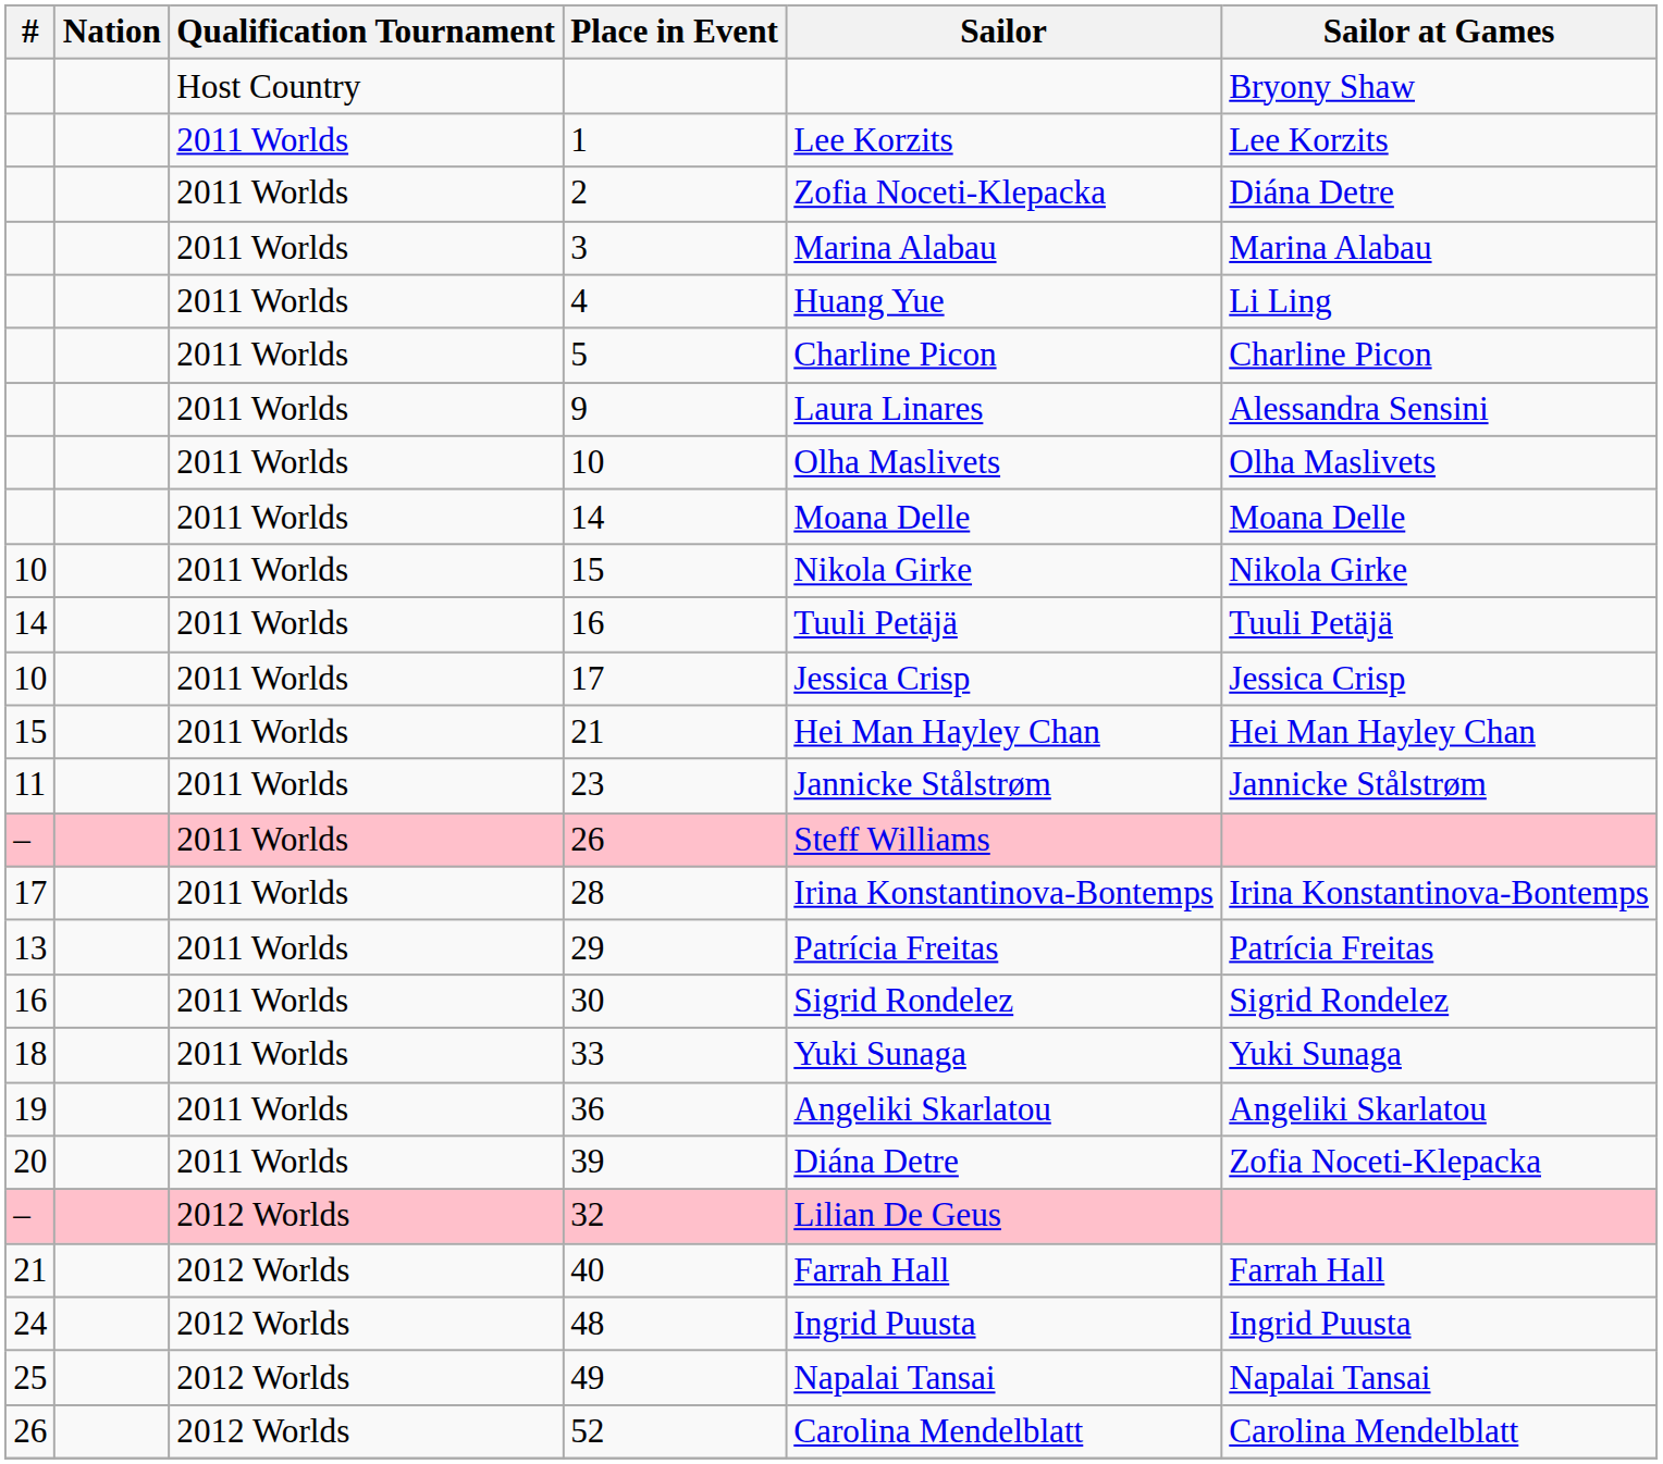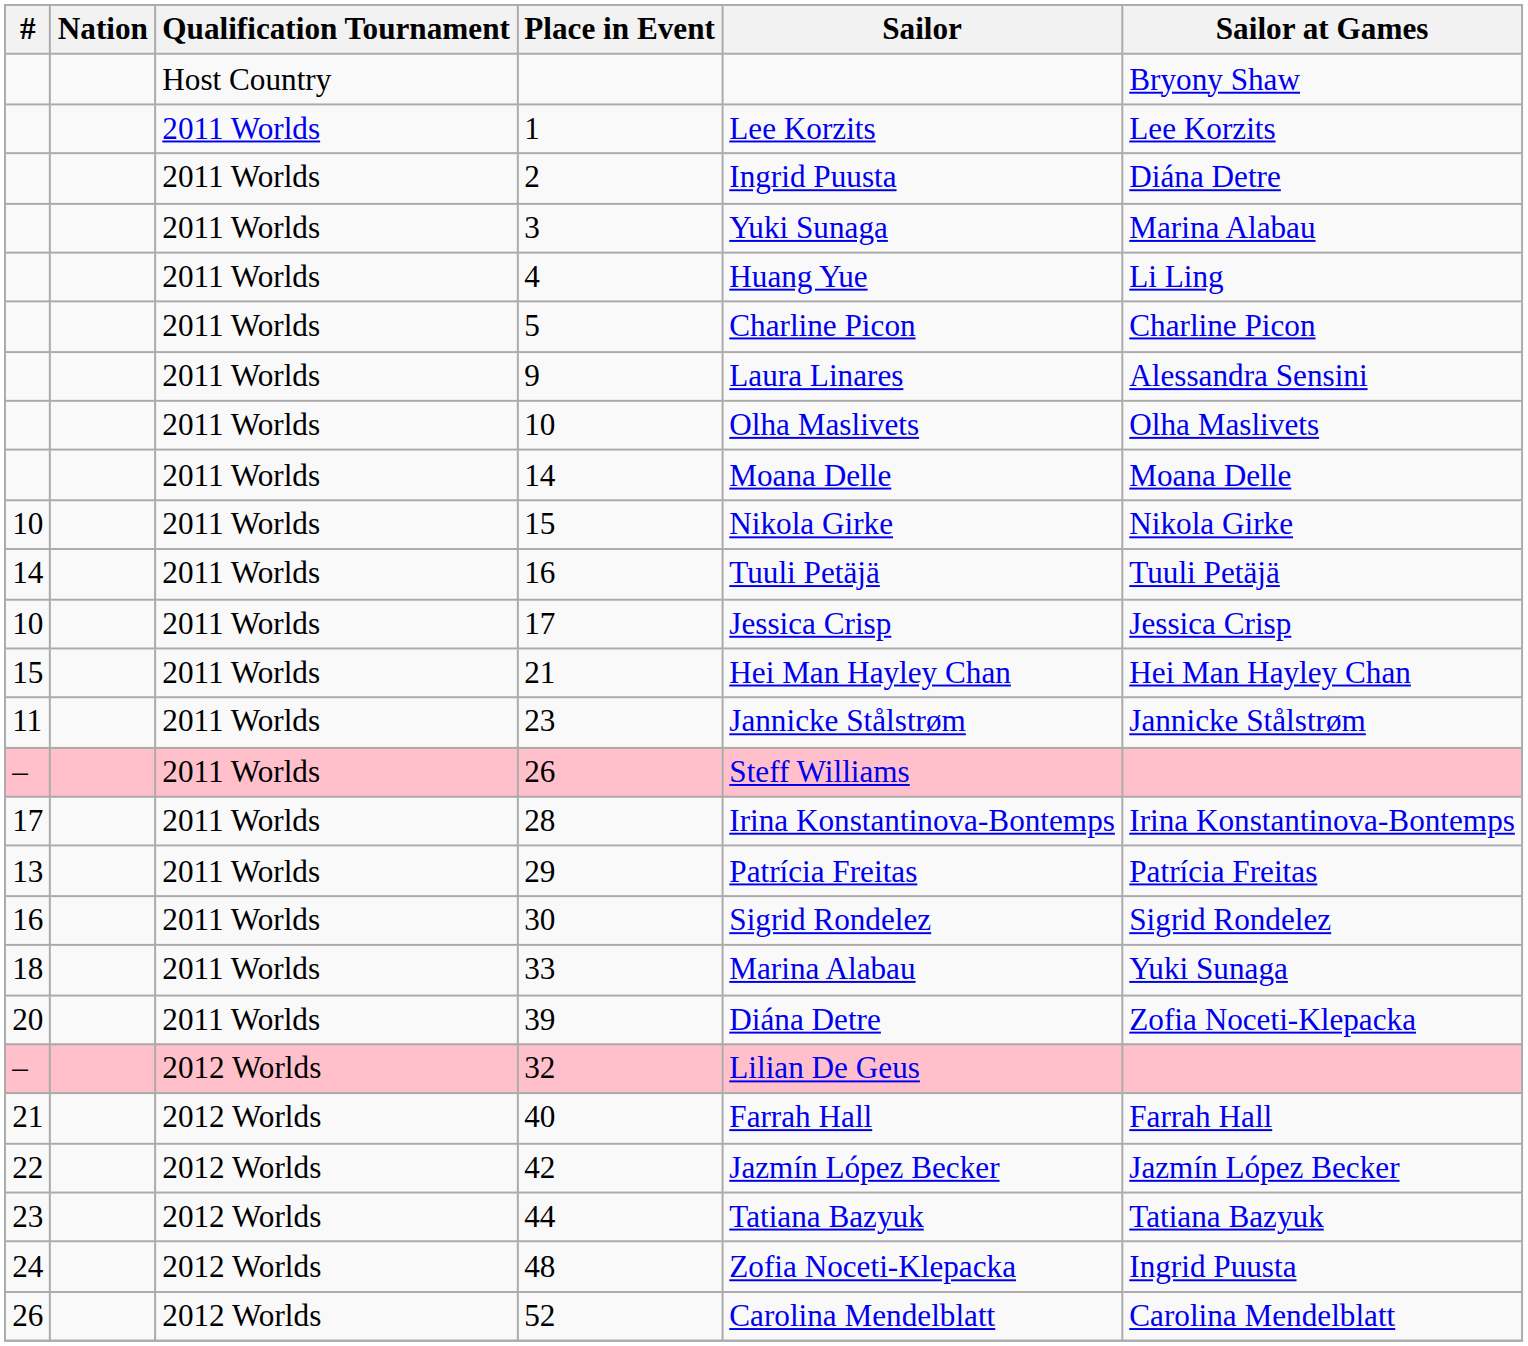 <table class="sortable wikitable">
 <tr>
 <th>#</th>
 <th>Nation</th>
 <th>Qualification Tournament</th>
 <th>Place in Event</th>
 <th>Sailor</th>
 <th>Sailor at Games</th>
 </tr>
 <tr>
 <td></td>
 <td></td>
 <td>Host Country</td>
 <td></td>
 <td></td>
 <td><a href='#'>Bryony Shaw</a></td>
 </tr>
 <tr>
 <td></td>
 <td></td>
 <td><a href='#'>2011 Worlds</a></td>
 <td>1</td>
 <td><a href='#'>Lee Korzits</a></td>
 <td><a href='#'>Lee Korzits</a></td>
 </tr>
 <tr>
 <td></td>
 <td></td>
 <td>2011 Worlds</td>
 <td>2</td>
-<td><a href='#'>Zofia Noceti-Klepacka</a></td>
+<td><a href='#'>Ingrid Puusta</a></td>
 <td><a href='#'>Diána Detre</a></td>
 </tr>
 <tr>
 <td></td>
 <td></td>
 <td>2011 Worlds</td>
 <td>3</td>
-<td><a href='#'>Marina Alabau</a></td>
+<td><a href='#'>Yuki Sunaga</a></td>
 <td><a href='#'>Marina Alabau</a></td>
 </tr>
 <tr>
 <td></td>
 <td></td>
 <td>2011 Worlds</td>
 <td>4</td>
 <td><a href='#'>Huang Yue</a></td>
 <td><a href='#'>Li Ling</a></td>
 </tr>
 <tr>
 <td></td>
 <td></td>
 <td>2011 Worlds</td>
 <td>5</td>
 <td><a href='#'>Charline Picon</a></td>
 <td><a href='#'>Charline Picon</a></td>
 </tr>
 <tr>
 <td></td>
 <td></td>
 <td>2011 Worlds</td>
 <td>9</td>
 <td><a href='#'>Laura Linares</a></td>
 <td><a href='#'>Alessandra Sensini</a></td>
 </tr>
 <tr>
 <td></td>
 <td></td>
 <td>2011 Worlds</td>
 <td>10</td>
 <td><a href='#'>Olha Maslivets</a></td>
 <td><a href='#'>Olha Maslivets</a></td>
 </tr>
 <tr>
 <td></td>
 <td></td>
 <td>2011 Worlds</td>
 <td>14</td>
 <td><a href='#'>Moana Delle</a></td>
 <td><a href='#'>Moana Delle</a></td>
 </tr>
 <tr>
 <td>10</td>
 <td></td>
 <td>2011 Worlds</td>
 <td>15</td>
 <td><a href='#'>Nikola Girke</a></td>
 <td><a href='#'>Nikola Girke</a></td>
 </tr>
 <tr>
 <td>14</td>
 <td></td>
 <td>2011 Worlds</td>
 <td>16</td>
 <td><a href='#'>Tuuli Petäjä</a></td>
 <td><a href='#'>Tuuli Petäjä</a></td>
 </tr>
 <tr>
 <td>10</td>
 <td></td>
 <td>2011 Worlds</td>
 <td>17</td>
 <td><a href='#'>Jessica Crisp</a></td>
 <td><a href='#'>Jessica Crisp</a></td>
 </tr>
 <tr>
 <td>15</td>
 <td></td>
 <td>2011 Worlds</td>
 <td>21</td>
 <td><a href='#'>Hei Man Hayley Chan</a></td>
 <td><a href='#'>Hei Man Hayley Chan</a></td>
 </tr>
 <tr>
 <td>11</td>
 <td></td>
 <td>2011 Worlds</td>
 <td>23</td>
 <td><a href='#'>Jannicke Stålstrøm</a></td>
 <td><a href='#'>Jannicke Stålstrøm</a></td>
 </tr>
 <tr bgcolor=#FFC0CB>
 <td>–</td>
 <td></td>
 <td>2011 Worlds</td>
 <td>26</td>
 <td><a href='#'>Steff Williams</a></td>
 <td></td>
 </tr>
 <tr>
 <td>17</td>
 <td></td>
 <td>2011 Worlds</td>
 <td>28</td>
 <td><a href='#'>Irina Konstantinova-Bontemps</a></td>
 <td><a href='#'>Irina Konstantinova-Bontemps</a></td>
 </tr>
 <tr>
 <td>13</td>
 <td></td>
 <td>2011 Worlds</td>
 <td>29</td>
 <td><a href='#'>Patrícia Freitas</a></td>
 <td><a href='#'>Patrícia Freitas</a></td>
 </tr>
 <tr>
 <td>16</td>
 <td></td>
 <td>2011 Worlds</td>
 <td>30</td>
 <td><a href='#'>Sigrid Rondelez</a></td>
 <td><a href='#'>Sigrid Rondelez</a></td>
 </tr>
 <tr>
 <td>18</td>
 <td></td>
 <td>2011 Worlds</td>
 <td>33</td>
+<td><a href='#'>Marina Alabau</a></td>
 <td><a href='#'>Yuki Sunaga</a></td>
-<td><a href='#'>Yuki Sunaga</a></td>
-</tr>
-<tr>
-<td>19</td>
-<td></td>
-<td>2011 Worlds</td>
-<td>36</td>
-<td><a href='#'>Angeliki Skarlatou</a></td>
-<td><a href='#'>Angeliki Skarlatou</a></td>
 </tr>
 <tr>
 <td>20</td>
 <td></td>
 <td>2011 Worlds</td>
 <td>39</td>
 <td><a href='#'>Diána Detre</a></td>
 <td><a href='#'>Zofia Noceti-Klepacka</a></td>
 </tr>
 <tr bgcolor=#FFC0CB>
 <td>–</td>
 <td></td>
 <td>2012 Worlds</td>
 <td>32</td>
 <td><a href='#'>Lilian De Geus</a></td>
 <td></td>
 </tr>
 <tr>
 <td>21</td>
 <td></td>
 <td>2012 Worlds</td>
 <td>40</td>
 <td><a href='#'>Farrah Hall</a></td>
 <td><a href='#'>Farrah Hall</a></td>
 </tr>
 <tr>
+<td>22</td>
+<td></td>
+<td>2012 Worlds</td>
+<td>42</td>
+<td><a href='#'>Jazmín López Becker</a></td>
+<td><a href='#'>Jazmín López Becker</a></td>
+</tr>
+<tr>
+<td>23</td>
+<td></td>
+<td>2012 Worlds</td>
+<td>44</td>
+<td><a href='#'>Tatiana Bazyuk</a></td>
+<td><a href='#'>Tatiana Bazyuk</a></td>
+</tr>
+<tr>
 <td>24</td>
 <td></td>
 <td>2012 Worlds</td>
 <td>48</td>
+<td><a href='#'>Zofia Noceti-Klepacka</a></td>
 <td><a href='#'>Ingrid Puusta</a></td>
-<td><a href='#'>Ingrid Puusta</a></td>
-</tr>
-<tr>
-<td>25</td>
-<td></td>
-<td>2012 Worlds</td>
-<td>49</td>
-<td><a href='#'>Napalai Tansai</a></td>
-<td><a href='#'>Napalai Tansai</a></td>
 </tr>
 <tr>
 <td>26</td>
 <td></td>
 <td>2012 Worlds</td>
 <td>52</td>
 <td><a href='#'>Carolina Mendelblatt</a></td>
 <td><a href='#'>Carolina Mendelblatt</a></td>
 </tr>
 <tr>
 </tr>
 </table>
